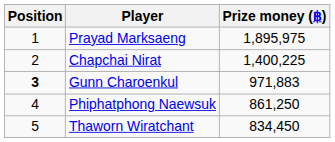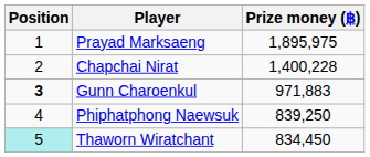 <table class=wikitable>
 <tr>
 <th>Position</th>
 <th>Player</th>
 <th>Prize money (<a href='#'>฿</a>)</th>
 </tr>
 <tr>
 <td align=center>1</td>
 <td> <a href='#'>Prayad Marksaeng</a></td>
 <td align=center>1,895,975</td>
 </tr>
 <tr>
 <td align=center>2</td>
 <td> <a href='#'>Chapchai Nirat</a></td>
-<td align=center>1,400,225</td>
+<td align=center>1,400,228</td>
 </tr>
 <tr>
 <td align=center><strong>3</strong></td>
 <td> <a href='#'>Gunn Charoenkul</a></td>
 <td align=center>971,883</td>
 </tr>
 <tr>
 <td align=center>4</td>
 <td> <a href='#'>Phiphatphong Naewsuk</a></td>
-<td align=center>861,250</td>
+<td align=center>839,250</td>
 </tr>
 <tr>
-<td align=center>5</td>
+<td align=center style="background: paleturquoise;">5</td>
 <td> <a href='#'>Thaworn Wiratchant</a></td>
 <td align=center>834,450</td>
 </tr>
 </table>
